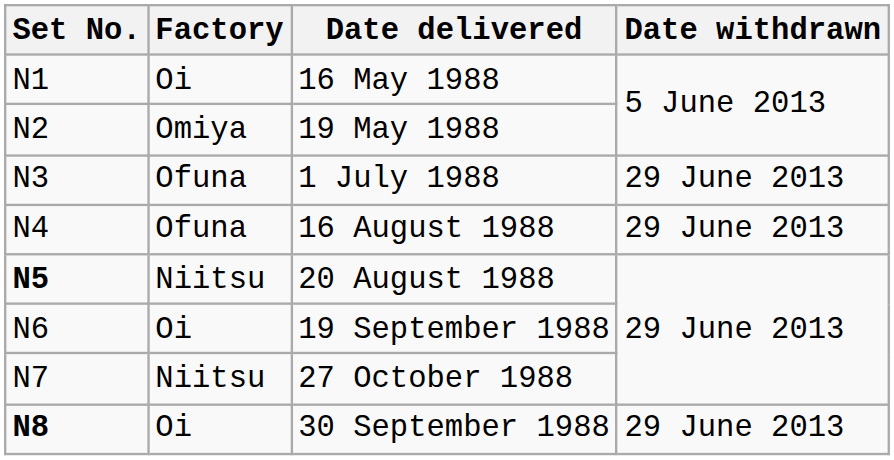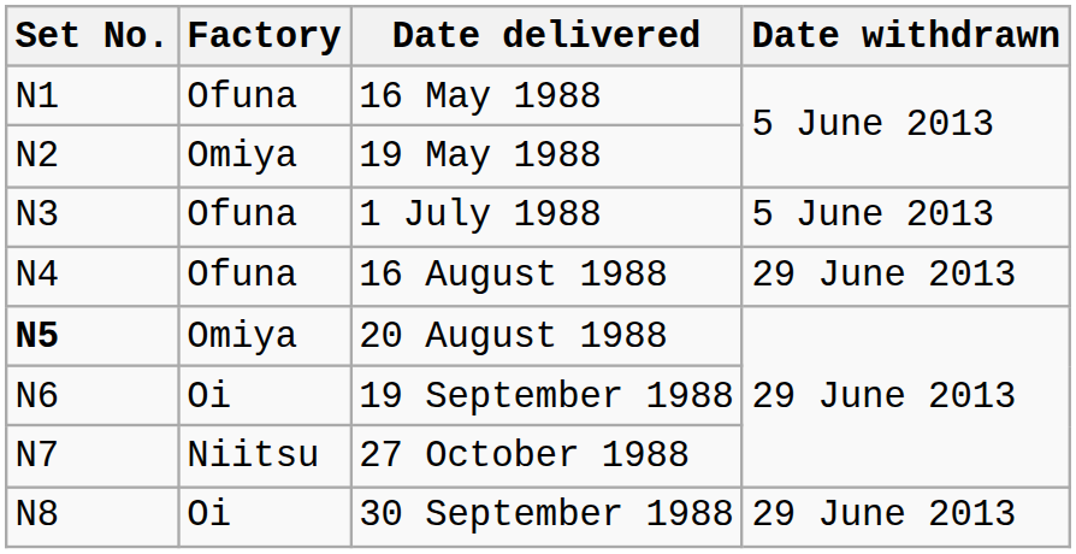 <table class="wikitable">
 <tr>
 <th>Set No.</th>
 <th>Factory</th>
 <th>Date delivered</th>
 <th>Date withdrawn</th>
 </tr>
 <tr>
 <td>N1</td>
-<td>Oi</td>
+<td>Ofuna</td>
 <td>16 May 1988</td>
 <td rowspan="2">5 June 2013</td>
 </tr>
 <tr>
 <td>N2</td>
 <td>Omiya</td>
 <td>19 May 1988</td>
 </tr>
 <tr>
 <td>N3</td>
 <td>Ofuna</td>
 <td>1 July 1988</td>
-<td>29 June 2013</td>
+<td>5 June 2013</td>
 </tr>
 <tr>
 <td>N4</td>
 <td>Ofuna</td>
 <td>16 August 1988</td>
 <td>29 June 2013</td>
 </tr>
 <tr>
 <td><strong>N5</strong></td>
-<td>Niitsu</td>
+<td>Omiya</td>
 <td>20 August 1988</td>
 <td rowspan="3">29 June 2013</td>
 </tr>
 <tr>
 <td>N6</td>
 <td>Oi</td>
 <td>19 September 1988</td>
 </tr>
 <tr>
 <td>N7</td>
 <td>Niitsu</td>
 <td>27 October 1988</td>
 </tr>
 <tr>
-<td><strong>N8</strong></td>
+<td>N8</td>
 <td>Oi</td>
 <td>30 September 1988</td>
 <td>29 June 2013</td>
 </tr>
 </table>
